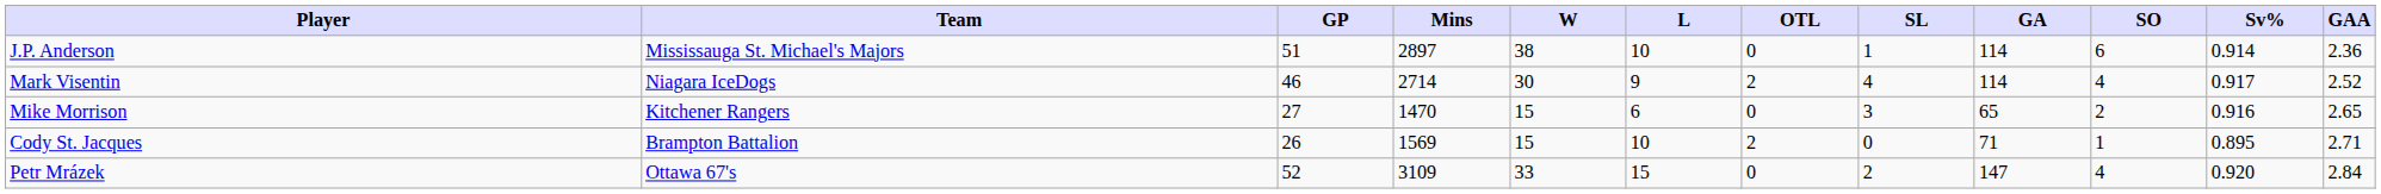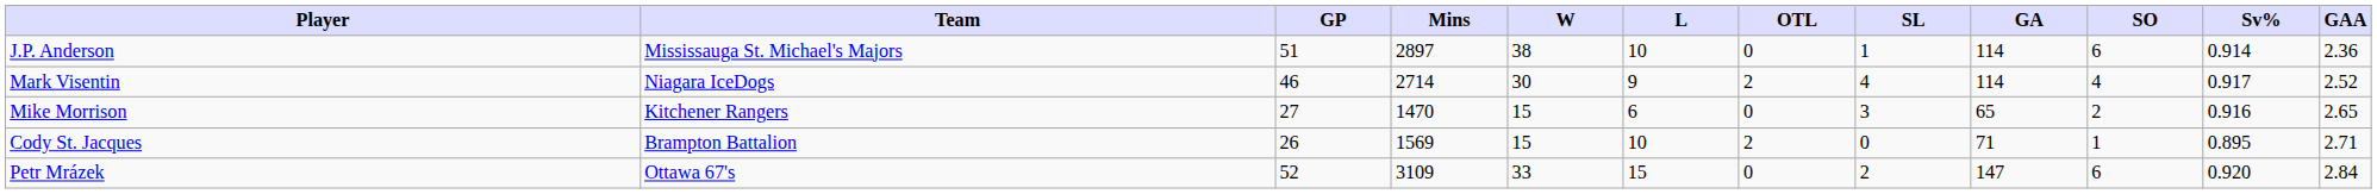 <table class="wikitable">
 <tr>
 <th style="background:#ddf; width:27.5%;">Player</th>
 <th style="background:#ddf; width:27.5%;">Team</th>
 <th style="background:#ddf; width:5%;">GP</th>
 <th style="background:#ddf; width:5%;">Mins</th>
 <th style="background:#ddf; width:5%;">W</th>
 <th style="background:#ddf; width:5%;">L</th>
 <th style="background:#ddf; width:5%;">OTL</th>
 <th style="background:#ddf; width:5%;">SL</th>
 <th style="background:#ddf; width:5%;">GA</th>
 <th style="background:#ddf; width:5%;">SO</th>
 <th style="background:#ddf; width:5%;">Sv%</th>
 <th style="background:#ddf; width:5%;">GAA</th>
 </tr>
 <tr>
 <td><a href='#'>J.P. Anderson</a></td>
 <td><a href='#'>Mississauga St. Michael's Majors</a></td>
 <td>51</td>
 <td>2897</td>
 <td>38</td>
 <td>10</td>
 <td>0</td>
 <td>1</td>
 <td>114</td>
 <td>6</td>
 <td>0.914</td>
 <td>2.36</td>
 </tr>
 <tr>
 <td><a href='#'>Mark Visentin</a></td>
 <td><a href='#'>Niagara IceDogs</a></td>
 <td>46</td>
 <td>2714</td>
 <td>30</td>
 <td>9</td>
 <td>2</td>
 <td>4</td>
 <td>114</td>
 <td>4</td>
 <td>0.917</td>
 <td>2.52</td>
 </tr>
 <tr>
 <td><a href='#'>Mike Morrison</a></td>
 <td><a href='#'>Kitchener Rangers</a></td>
 <td>27</td>
 <td>1470</td>
 <td>15</td>
 <td>6</td>
 <td>0</td>
 <td>3</td>
 <td>65</td>
 <td>2</td>
 <td>0.916</td>
 <td>2.65</td>
 </tr>
 <tr>
 <td><a href='#'>Cody St. Jacques</a></td>
 <td><a href='#'>Brampton Battalion</a></td>
 <td>26</td>
 <td>1569</td>
 <td>15</td>
 <td>10</td>
 <td>2</td>
 <td>0</td>
 <td>71</td>
 <td>1</td>
 <td>0.895</td>
 <td>2.71</td>
 </tr>
 <tr>
 <td><a href='#'>Petr Mrázek</a></td>
 <td><a href='#'>Ottawa 67's</a></td>
 <td>52</td>
 <td>3109</td>
 <td>33</td>
 <td>15</td>
 <td>0</td>
 <td>2</td>
 <td>147</td>
-<td>4</td>
+<td>6</td>
 <td>0.920</td>
 <td>2.84</td>
 </tr>
 </table>
